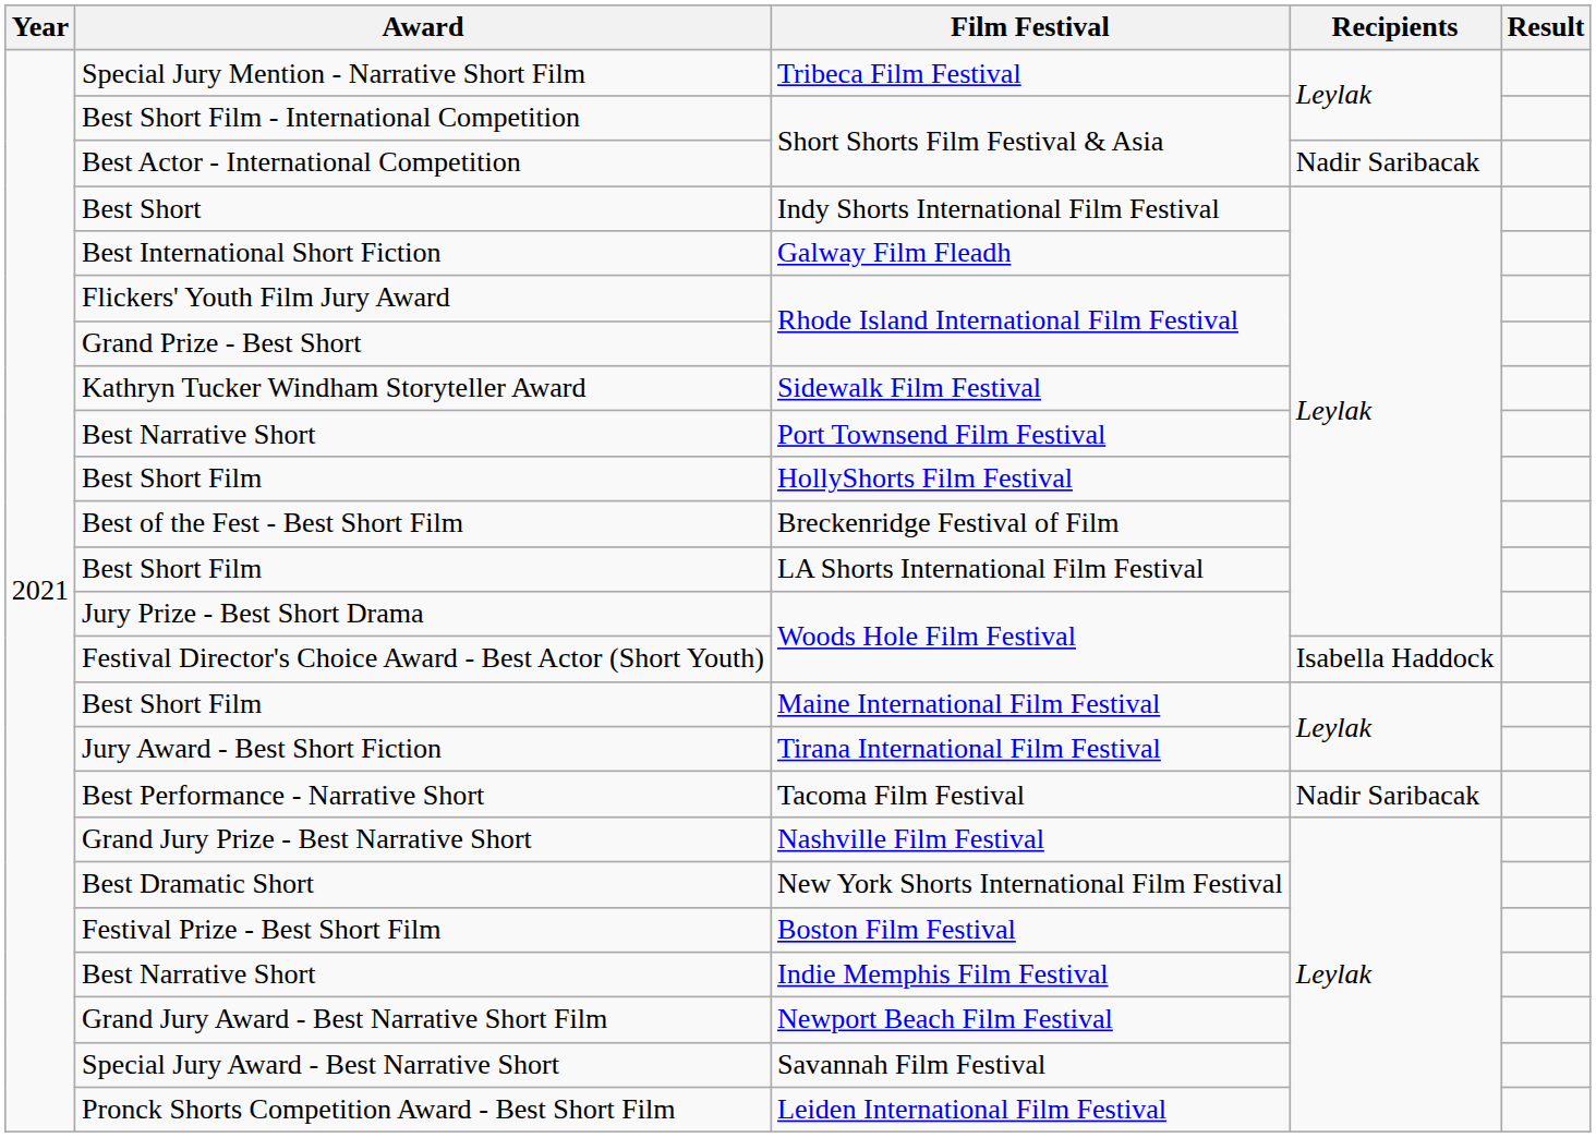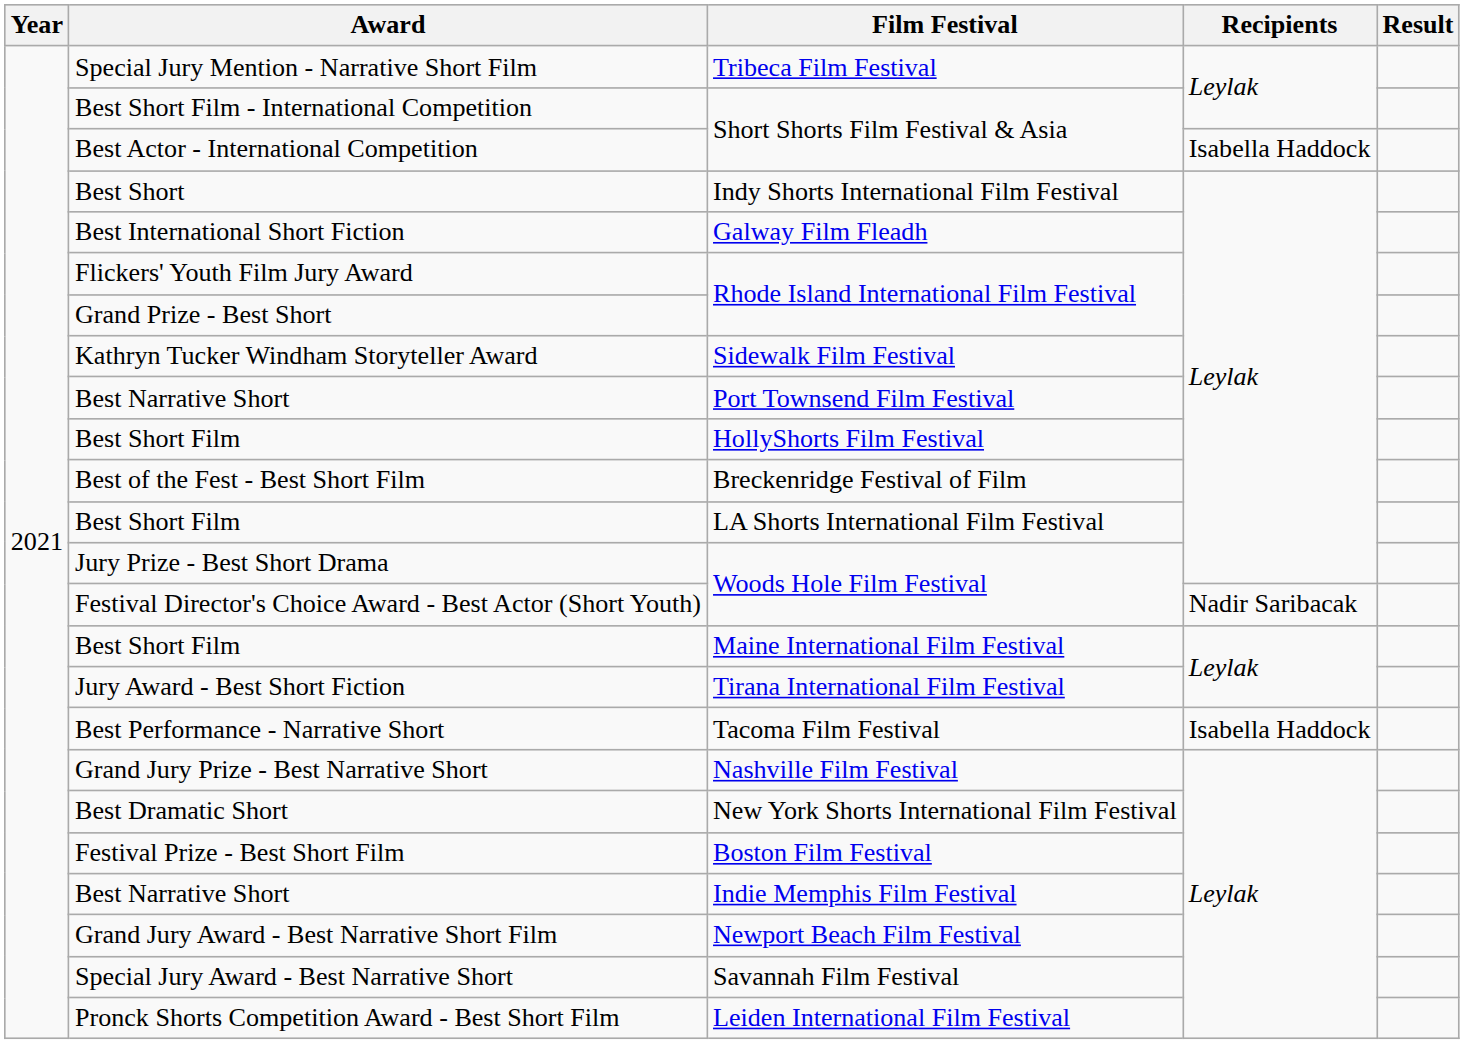 <table class="wikitable sortable">
 <tr>
 <th>Year</th>
 <th>Award</th>
 <th>Film Festival</th>
 <th>Recipients</th>
 <th>Result</th>
 </tr>
 <tr>
 <td rowspan= "25">2021</td>
 <td>Special Jury Mention - Narrative Short Film</td>
 <td><a href='#'>Tribeca Film Festival</a></td>
 <td rowspan= "2"><em>Leylak</em></td>
 <td></td>
 </tr>
 <tr>
 <td>Best Short Film - International Competition</td>
 <td rowspan= "2">Short Shorts Film Festival & Asia</td>
 <td></td>
 </tr>
 <tr>
 <td>Best Actor - International Competition</td>
-<td>Nadir Saribacak</td>
+<td>Isabella Haddock</td>
 <td></td>
 </tr>
 <tr>
 <td>Best Short</td>
 <td>Indy Shorts International Film Festival</td>
 <td rowspan= "10"><em>Leylak</em></td>
 <td></td>
 </tr>
 <tr>
 <td>Best International Short Fiction</td>
 <td><a href='#'>Galway Film Fleadh</a></td>
 <td></td>
 </tr>
 <tr>
 <td>Flickers' Youth Film Jury Award</td>
 <td rowspan= "2"><a href='#'>Rhode Island International Film Festival</a></td>
 <td></td>
 </tr>
 <tr>
 <td>Grand Prize - Best Short</td>
 <td></td>
 </tr>
 <tr>
 <td>Kathryn Tucker Windham Storyteller Award</td>
 <td><a href='#'>Sidewalk Film Festival</a></td>
 <td></td>
 </tr>
 <tr>
 <td>Best Narrative Short</td>
 <td><a href='#'>Port Townsend Film Festival</a></td>
 <td></td>
 </tr>
 <tr>
 <td>Best Short Film</td>
 <td><a href='#'>HollyShorts Film Festival</a></td>
 <td></td>
 </tr>
 <tr>
 <td>Best of the Fest - Best Short Film</td>
 <td>Breckenridge Festival of Film</td>
 <td></td>
 </tr>
 <tr>
 <td>Best Short Film</td>
 <td>LA Shorts International Film Festival</td>
 <td></td>
 </tr>
 <tr>
 <td>Jury Prize - Best Short Drama</td>
 <td rowspan="2"><a href='#'>Woods Hole Film Festival</a></td>
 <td></td>
 </tr>
 <tr>
 <td>Festival Director's Choice Award - Best Actor (Short Youth)</td>
-<td>Isabella Haddock</td>
+<td>Nadir Saribacak</td>
 <td></td>
 </tr>
 <tr>
 <td>Best Short Film</td>
 <td><a href='#'>Maine International Film Festival</a></td>
 <td rowspan="2"><em>Leylak</em></td>
 <td></td>
 </tr>
 <tr>
 <td>Jury Award - Best Short Fiction</td>
 <td><a href='#'>Tirana International Film Festival</a></td>
 <td></td>
 </tr>
 <tr>
 <td>Best Performance - Narrative Short</td>
 <td>Tacoma Film Festival</td>
-<td>Nadir Saribacak</td>
+<td>Isabella Haddock</td>
 <td></td>
 </tr>
 <tr>
 <td>Grand Jury Prize - Best Narrative Short</td>
 <td><a href='#'>Nashville Film Festival</a></td>
 <td rowspan="7"><em>Leylak</em></td>
 <td></td>
 </tr>
 <tr>
 <td>Best Dramatic Short</td>
 <td>New York Shorts International Film Festival</td>
 <td></td>
 </tr>
 <tr>
 <td>Festival Prize - Best Short Film</td>
 <td><a href='#'>Boston Film Festival</a></td>
 <td></td>
 </tr>
 <tr>
 <td>Best Narrative Short</td>
 <td><a href='#'>Indie Memphis Film Festival</a></td>
 <td></td>
 </tr>
 <tr>
 <td>Grand Jury Award - Best Narrative Short Film</td>
 <td><a href='#'>Newport Beach Film Festival</a></td>
 <td></td>
 </tr>
 <tr>
 <td>Special Jury Award - Best Narrative Short</td>
 <td>Savannah Film Festival</td>
 <td></td>
 </tr>
 <tr>
 <td>Pronck Shorts Competition Award - Best Short Film</td>
 <td><a href='#'>Leiden International Film Festival</a></td>
 <td></td>
 </tr>
 </table>
